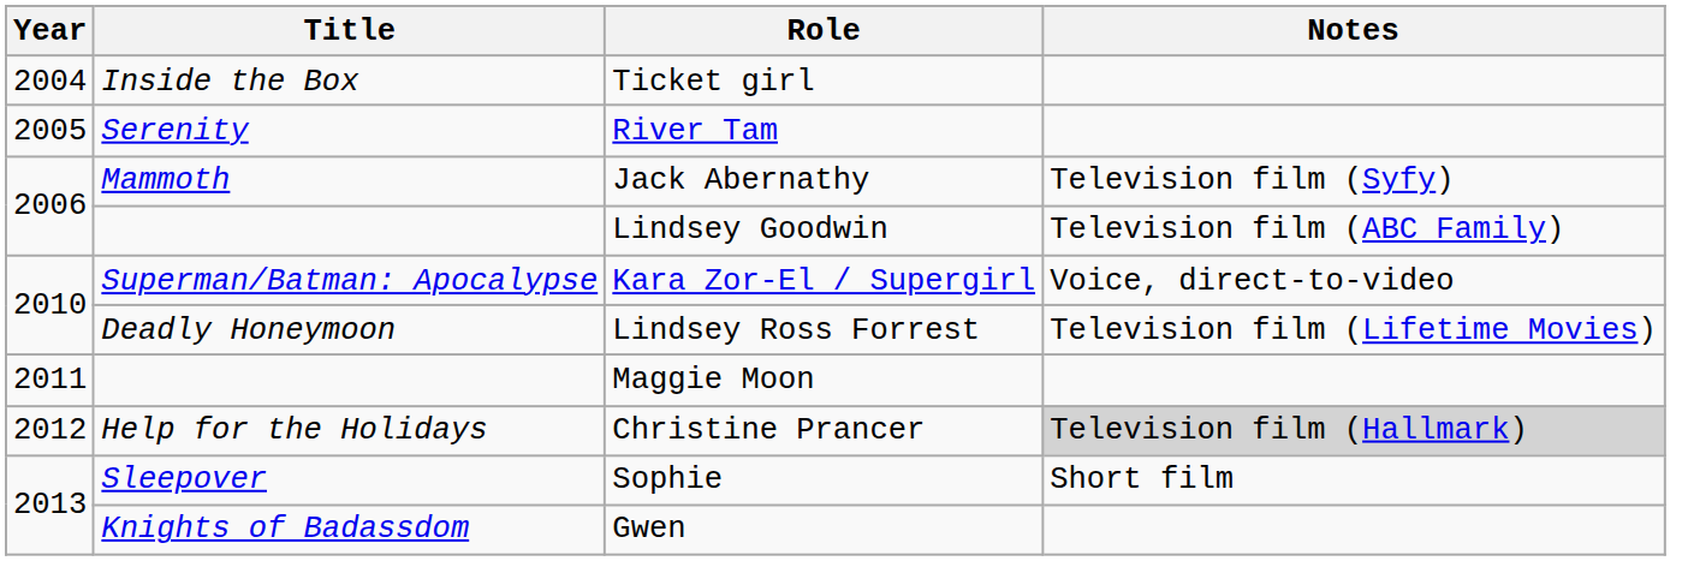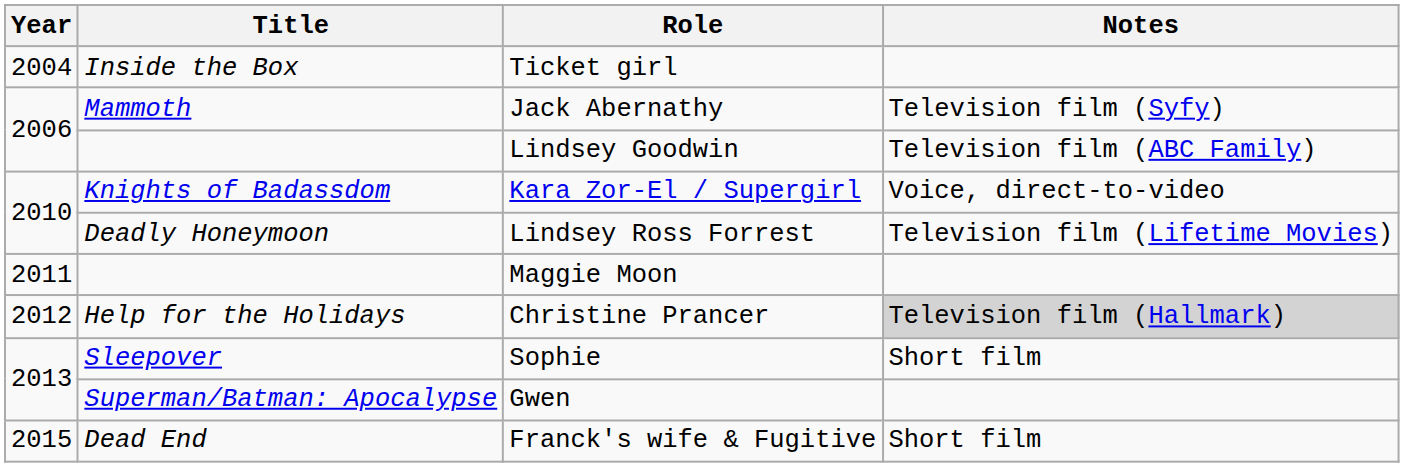 <table class="wikitable sortable">
 <tr>
 <th>Year</th>
 <th>Title</th>
 <th>Role</th>
 <th class="unsortable">Notes</th>
 </tr>
 <tr>
 <td>2004</td>
 <td><em>Inside the Box</em></td>
 <td>Ticket girl</td>
-<td></td>
-</tr>
-<tr>
-<td>2005</td>
-<td><em><a href='#'>Serenity</a></em></td>
-<td><a href='#'>River Tam</a></td>
 <td></td>
 </tr>
 <tr>
 <td rowspan="2">2006</td>
 <td><em><a href='#'>Mammoth</a></em></td>
 <td>Jack Abernathy</td>
 <td>Television film (<a href='#'>Syfy</a>)</td>
 </tr>
 <tr>
 <td><em></em></td>
 <td>Lindsey Goodwin</td>
 <td>Television film (<a href='#'>ABC Family</a>)</td>
 </tr>
 <tr>
 <td rowspan="2">2010</td>
-<td><em><a href='#'>Superman/Batman: Apocalypse</a></em></td>
+<td><em><a href='#'>Knights of Badassdom</a></em></td>
 <td><a href='#'>Kara Zor-El / Supergirl</a></td>
 <td>Voice, direct-to-video</td>
 </tr>
 <tr>
 <td><em>Deadly Honeymoon</em></td>
 <td>Lindsey Ross Forrest</td>
 <td>Television film (<a href='#'>Lifetime Movies</a>)</td>
 </tr>
 <tr>
 <td>2011</td>
 <td><em></em></td>
 <td>Maggie Moon</td>
 <td></td>
 </tr>
 <tr>
 <td>2012</td>
 <td><em>Help for the Holidays</em></td>
 <td>Christine Prancer</td>
 <td style="background: lightgrey;">Television film (<a href='#'>Hallmark</a>)</td>
 </tr>
 <tr>
 <td rowspan="2">2013</td>
 <td><em><a href='#'>Sleepover</a></em></td>
 <td>Sophie</td>
 <td>Short film</td>
 </tr>
 <tr>
-<td><em><a href='#'>Knights of Badassdom</a></em></td>
+<td><em><a href='#'>Superman/Batman: Apocalypse</a></em></td>
 <td>Gwen</td>
 <td></td>
 </tr>
+<tr>
+<td>2015</td>
+<td><em>Dead End</em></td>
+<td>Franck's wife & Fugitive</td>
+<td>Short film</td>
+</tr>
 </table>
